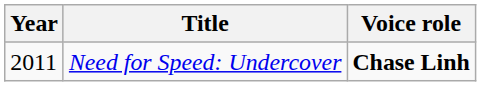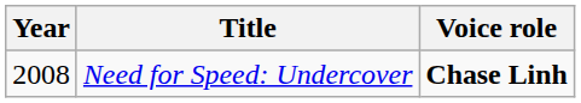 <table class="wikitable">
 <tr>
 <th>Year</th>
 <th>Title</th>
 <th>Voice role</th>
 </tr>
 <tr>
-<td>2011</td>
+<td>2008</td>
 <td><em><a href='#'>Need for Speed: Undercover</a></em></td>
 <td><strong>Chase Linh</strong></td>
 </tr>
 </table>
